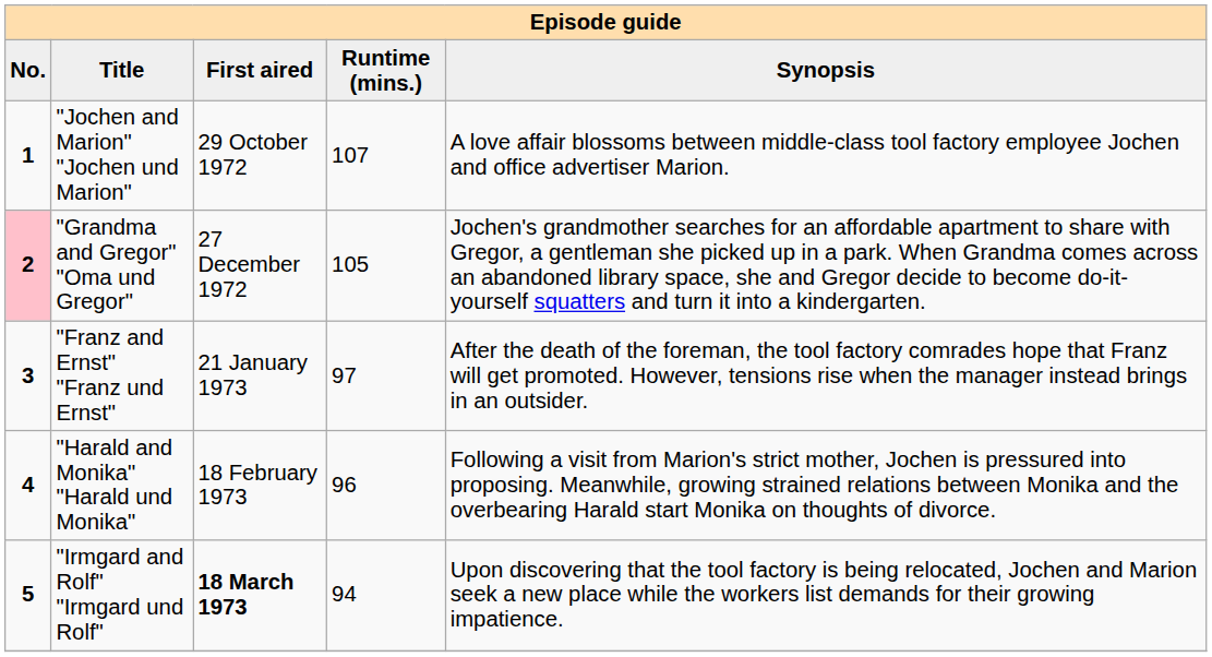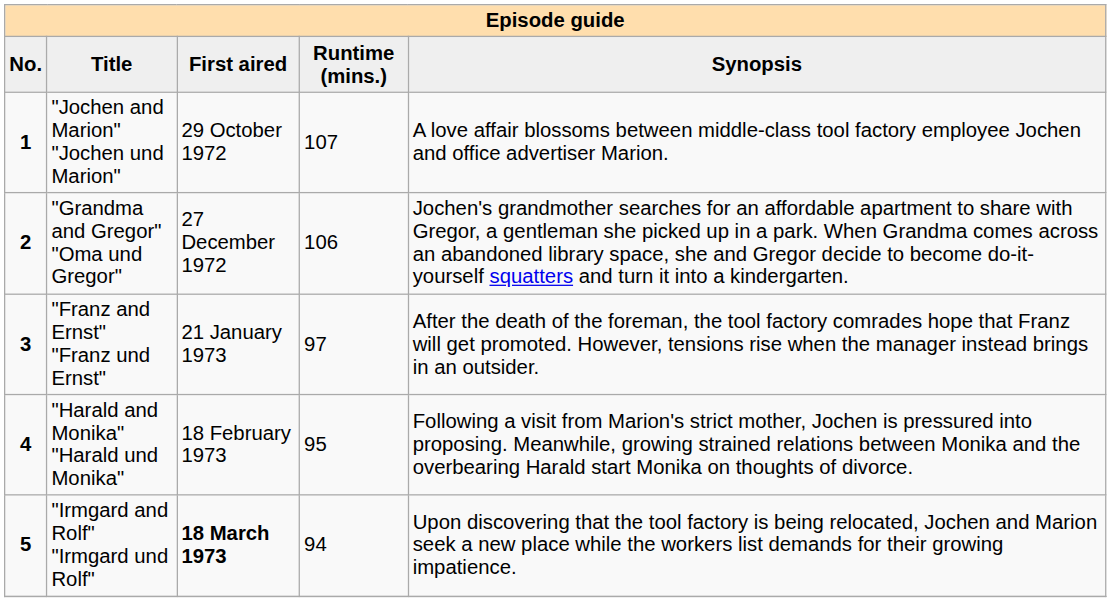 <table class="wikitable">
 <tr>
 <th style="background:#FFDEAD;" colspan=6>Episode guide</th>
 </tr>
 <tr>
 <th style="background:#efefef;">No.</th>
 <th style="background:#efefef;">Title</th>
 <th style="background:#efefef;">First aired</th>
 <th style="background:#efefef;">Runtime (mins.)</th>
 <th style="background:#efefef;">Synopsis</th>
 </tr>
 <tr>
 <td align = "center"><strong>1</strong></td>
 <td>"Jochen and Marion"<br>"Jochen und Marion"</td>
 <td>29 October 1972</td>
 <td>107</td>
 <td>A love affair blossoms between middle-class tool factory employee Jochen and office advertiser Marion.</td>
 </tr>
 <tr>
-<td align = "center" style="background: pink;"><strong>2</strong></td>
+<td align = "center"><strong>2</strong></td>
 <td>"Grandma and Gregor"<br>"Oma und Gregor"</td>
 <td>27 December 1972</td>
-<td>105</td>
+<td>106</td>
 <td>Jochen's grandmother searches for an affordable apartment to share with Gregor, a gentleman she picked up in a park. When Grandma comes across an abandoned library space, she and Gregor decide to become do-it-yourself <a href='#'>squatters</a> and turn it into a kindergarten.</td>
 </tr>
 <tr>
 <td align = "center"><strong>3</strong></td>
 <td>"Franz and Ernst"<br>"Franz und Ernst"</td>
 <td>21 January 1973</td>
 <td>97</td>
 <td>After the death of the foreman, the tool factory comrades hope that Franz will get promoted. However, tensions rise when the manager instead brings in an outsider.</td>
 </tr>
 <tr>
 <td align = "center"><strong>4</strong></td>
 <td>"Harald and Monika"<br>"Harald und Monika"</td>
 <td>18 February 1973</td>
-<td>96</td>
+<td>95</td>
 <td>Following a visit from Marion's strict mother, Jochen is pressured into proposing. Meanwhile, growing strained relations between Monika and the overbearing Harald start Monika on thoughts of divorce.</td>
 </tr>
 <tr>
 <td align = "center"><strong>5</strong></td>
 <td>"Irmgard and Rolf"<br>"Irmgard und Rolf"</td>
 <td><strong>18 March 1973</strong></td>
 <td>94</td>
 <td>Upon discovering that the tool factory is being relocated, Jochen and Marion seek a new place while the workers list demands for their growing impatience.</td>
 </tr>
 <tr>
 </tr>
 </table>
